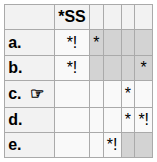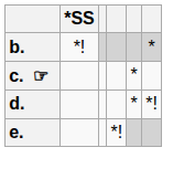 <table class="wikitable" style="text-align: center; float: left;">
 <tr>
 <th colspan="2"></th>
 <th>*SS</th>
 <th></th>
 <th></th>
 <th></th>
 <th></th>
-</tr>
-<tr>
-<th style="text-align: left; border-right: none;">a.</th>
-<th style="text-align: left; border-left: none;"></th>
-<td>*!</td>
-<td style="background: lightgray;">*</td>
-<td style="background: lightgray;"></td>
-<td style="background: lightgray;"></td>
-<td style="background: lightgray;"></td>
 </tr>
 <tr>
 <th style="text-align: left; border-right: none;">b.</th>
 <th style="text-align: left; border-left: none;"></th>
 <td>*!</td>
 <td style="background: lightgray;"></td>
 <td style="background: lightgray;"></td>
 <td style="background: lightgray;"></td>
 <td style="background: lightgray;">*</td>
 </tr>
 <tr>
 <th style="text-align: left; border-right: none;">c.  ☞</th>
 <th style="text-align: left; border-left: none;"></th>
 <td></td>
 <td></td>
 <td></td>
 <td>*</td>
 <td></td>
 </tr>
 <tr>
 <th style="text-align: left; border-right: none;">d.</th>
 <th style="text-align: left; border-left: none;"></th>
 <td></td>
 <td></td>
 <td></td>
 <td>*</td>
 <td>*!</td>
 </tr>
 <tr>
 <th style="text-align: left; border-right: none;">e.</th>
 <th style="text-align: left; border-left: none;"></th>
 <td></td>
 <td></td>
 <td>*!</td>
 <td style="background: lightgray;"></td>
 <td style="background: lightgray;"></td>
 </tr>
 </table>
